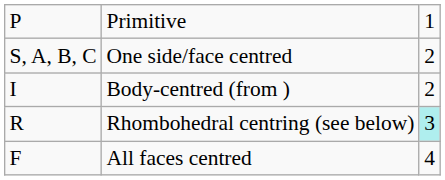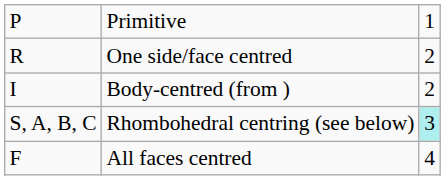 <table class="wikitable">
 <tr>
 <td>P</td>
 <td>Primitive</td>
 <td>1</td>
 </tr>
 <tr>
-<td>S, A, B, C</td>
+<td>R</td>
 <td>One side/face centred</td>
 <td>2</td>
 </tr>
 <tr>
 <td>I</td>
 <td>Body-centred (from )</td>
 <td>2</td>
 </tr>
 <tr>
-<td>R</td>
+<td>S, A, B, C</td>
 <td>Rhombohedral centring (see below)</td>
 <td style="background: paleturquoise;">3</td>
 </tr>
 <tr>
 <td>F</td>
 <td>All faces centred</td>
 <td>4</td>
 </tr>
 </table>
